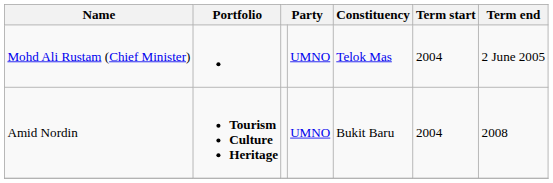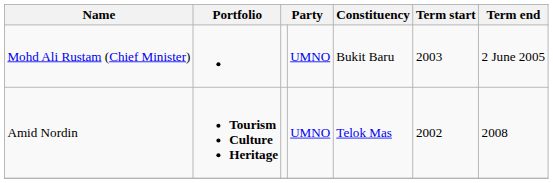 <table class="wikitable">
 <tr>
 <th>Name</th>
 <th>Portfolio</th>
 <th colspan=2>Party</th>
 <th>Constituency</th>
 <th>Term start</th>
 <th>Term end</th>
 </tr>
 <tr>
 <td><a href='#'>Mohd Ali Rustam</a> (<a href='#'>Chief Minister</a>)</td>
 <td><br><ul><li></li></ul></td>
 <td bgcolor=></td>
 <td><a href='#'>UMNO</a></td>
-<td><a href='#'>Telok Mas</a></td>
-<td>2004</td>
+<td>Bukit Baru</td>
+<td>2003</td>
 <td>2 June 2005</td>
 </tr>
 <tr>
 <td>Amid Nordin</td>
 <td><strong><br><ul><li>Tourism</li><li>Culture</li><li>Heritage</li></ul></strong></td>
 <td bgcolor=></td>
 <td><a href='#'>UMNO</a></td>
-<td>Bukit Baru</td>
-<td>2004</td>
+<td><a href='#'>Telok Mas</a></td>
+<td>2002</td>
 <td>2008</td>
 </tr>
 <tr>
 </tr>
 </table>
